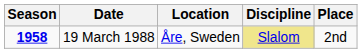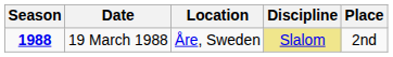 <table class=wikitable style="text-align:center">
 <tr>
 <th>Season</th>
 <th>Date</th>
 <th>Location</th>
 <th>Discipline</th>
 <th>Place</th>
 </tr>
 <tr>
-<td><strong><a href='#'>1958</a></strong></td>
+<td><strong><a href='#'>1988</a></strong></td>
 <td align=right>19 March 1988</td>
 <td align=left> <a href='#'>Åre</a>, Sweden</td>
 <td style="background: khaki;"><a href='#'>Slalom</a></td>
 <td>2nd</td>
 </tr>
 </table>
